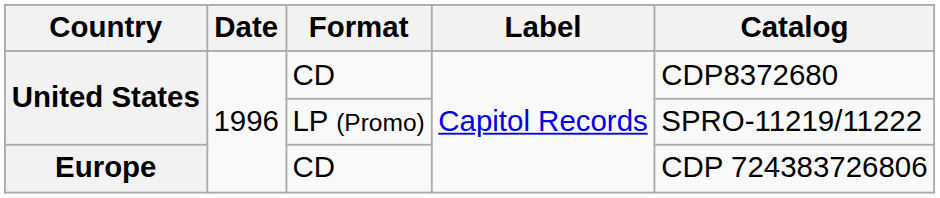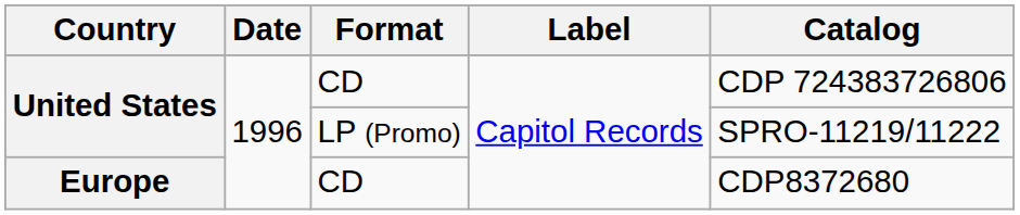 <table class="wikitable plainrowheaders">
 <tr>
 <th scope="col">Country</th>
 <th scope="col">Date</th>
 <th scope="col">Format</th>
 <th scope="col">Label</th>
 <th scope="col">Catalog</th>
 </tr>
 <tr>
 <th scope="row" rowspan="2">United States</th>
 <td rowspan="3">1996</td>
 <td>CD</td>
 <td rowspan="3"><a href='#'>Capitol Records</a></td>
-<td>CDP8372680</td>
+<td>CDP 724383726806</td>
 </tr>
 <tr>
 <td>LP <small>(Promo)</small></td>
 <td>SPRO-11219/11222</td>
 </tr>
 <tr>
 <th scope="row">Europe</th>
 <td>CD</td>
-<td>CDP 724383726806</td>
+<td>CDP8372680</td>
 </tr>
 </table>
